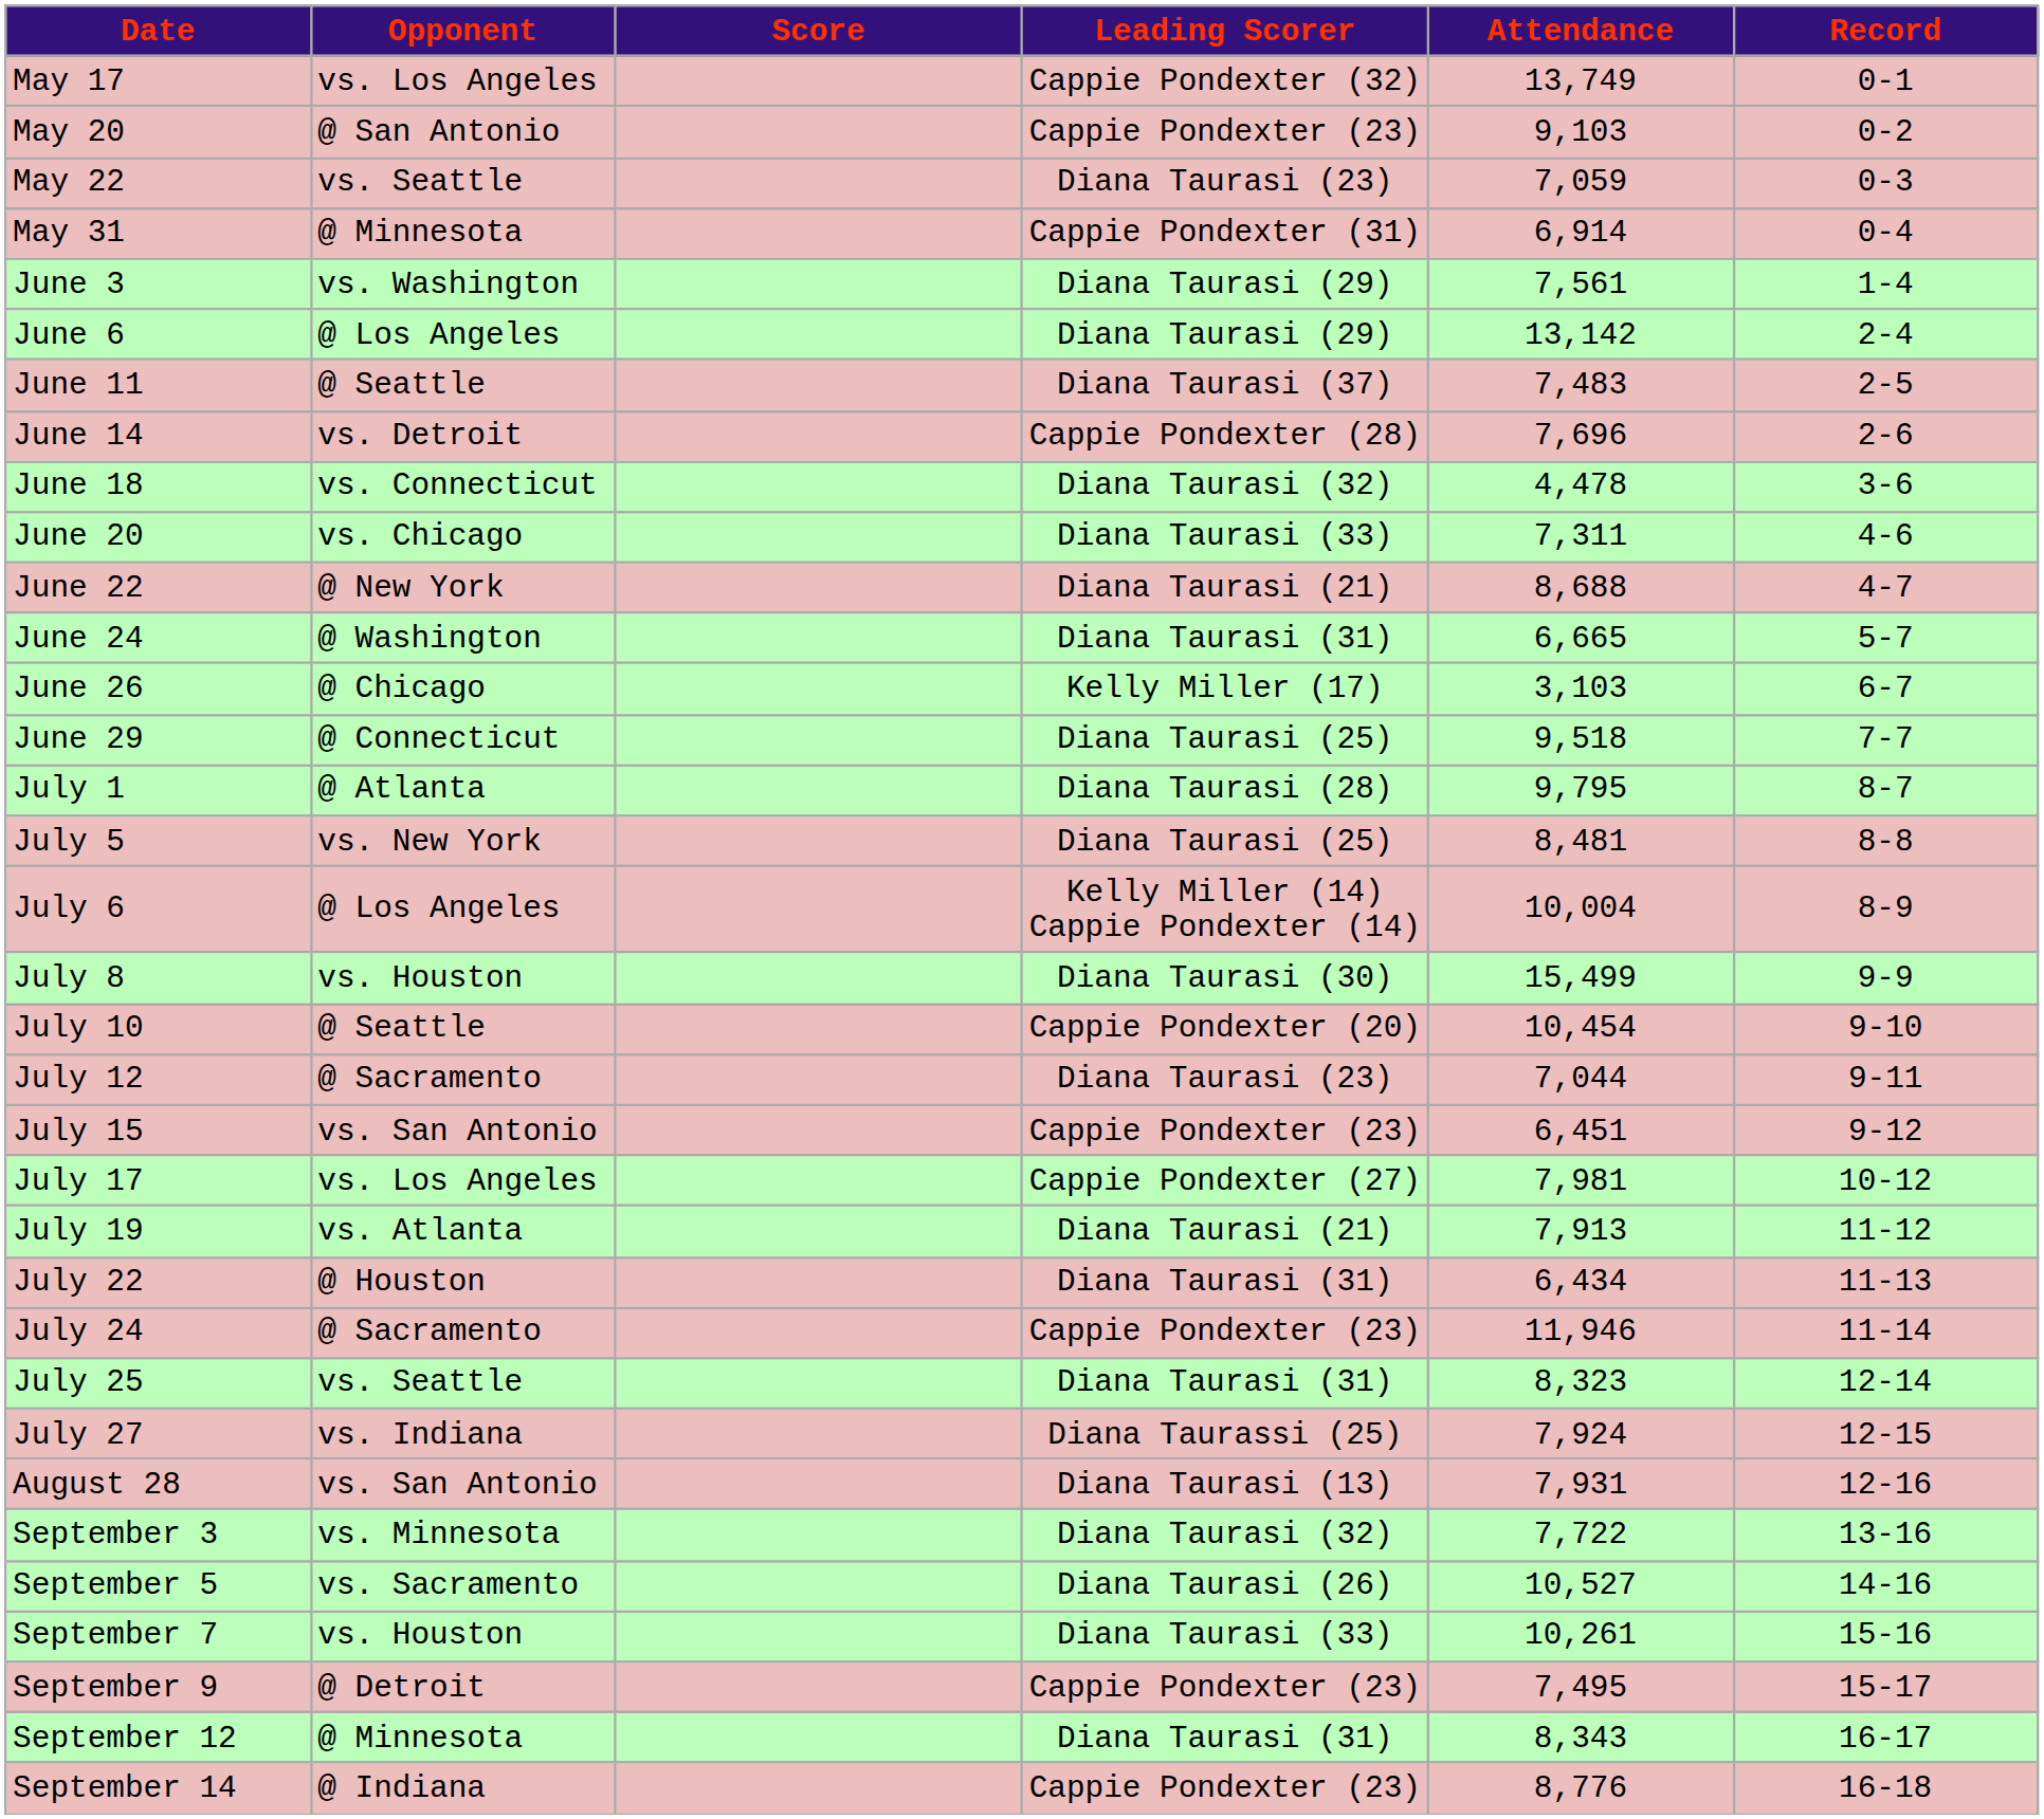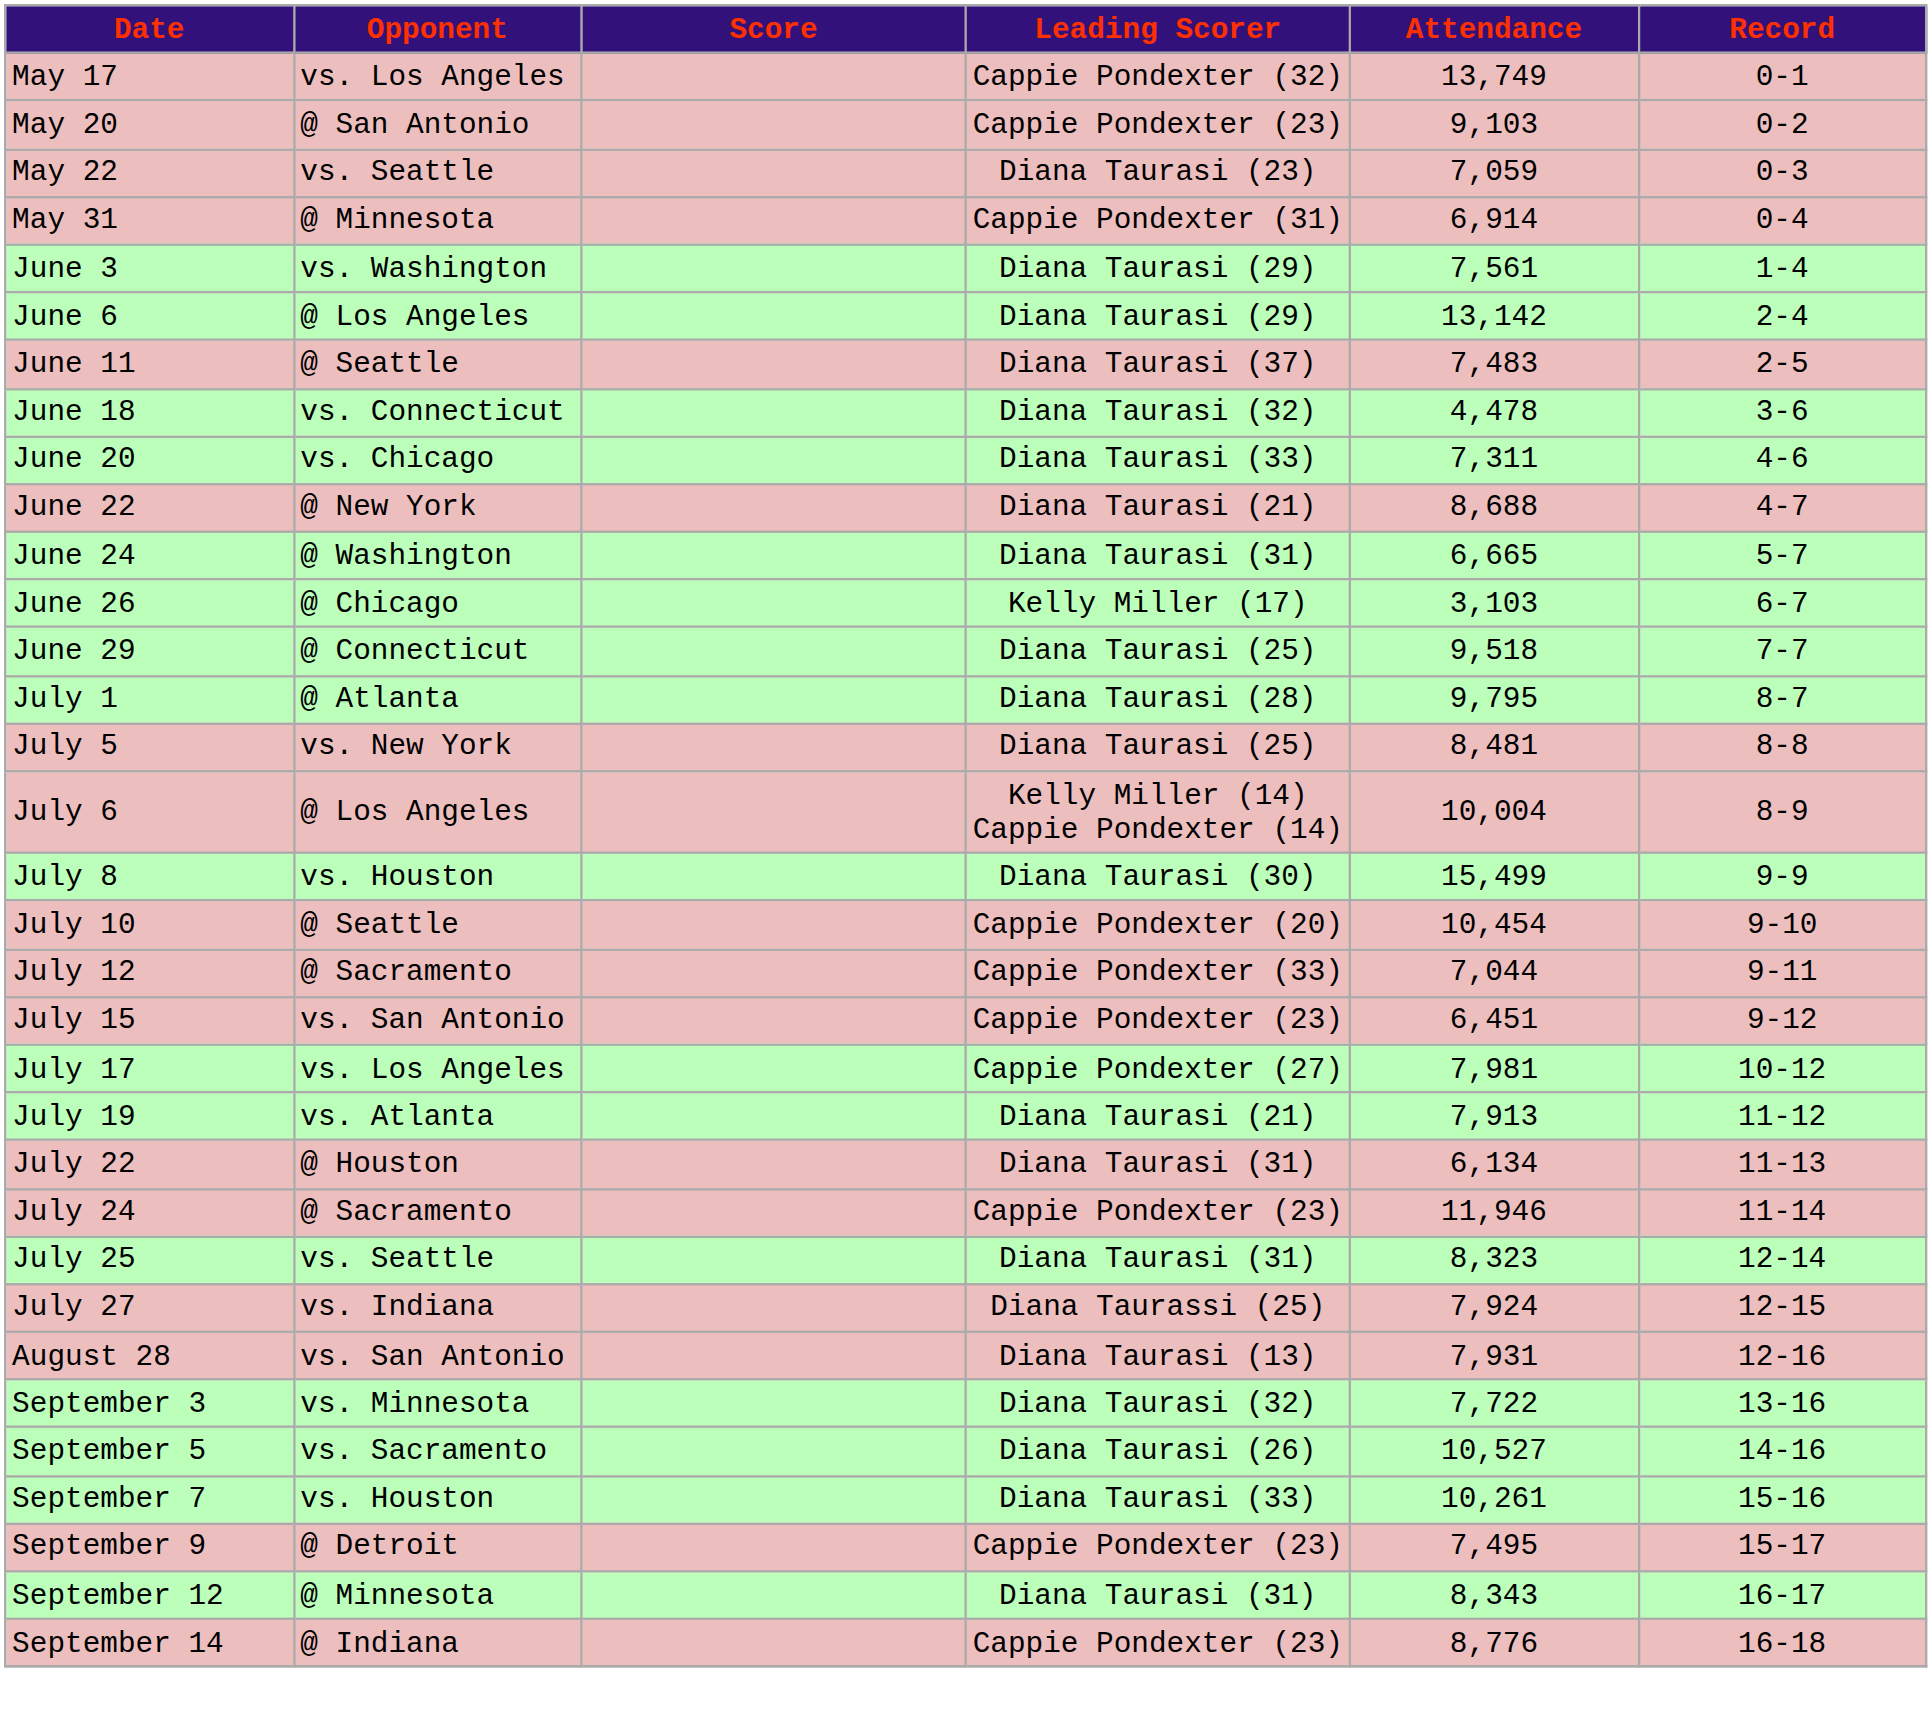 <table class="wikitable" border="1">
 <tr>
 <th style="background:#32127A;color:#FF3000;" width="15%">Date</th>
 <th style="background:#32127A;color:#FF3000;" width="15%">Opponent</th>
 <th style="background:#32127A;color:#FF3000;" width="20%">Score</th>
 <th style="background:#32127A;color:#FF3000;" width="20%">Leading Scorer</th>
 <th style="background:#32127A;color:#FF3000;" width="15%">Attendance</th>
 <th style="background:#32127A;color:#FF3000;" width="15%">Record</th>
 </tr>
 <tr bgcolor="edbebe">
 <td>May 17</td>
 <td>vs. Los Angeles</td>
 <td align="center"></td>
 <td align="center">Cappie Pondexter (32)</td>
 <td align="center">13,749</td>
 <td align="center">0-1</td>
 </tr>
 <tr bgcolor="edbebe">
 <td>May 20</td>
 <td>@ San Antonio</td>
 <td align="center"></td>
 <td align="center">Cappie Pondexter (23)</td>
 <td align="center">9,103</td>
 <td align="center">0-2</td>
 </tr>
 <tr bgcolor="edbebe">
 <td>May 22</td>
 <td>vs. Seattle</td>
 <td align="center"></td>
 <td align="center">Diana Taurasi (23)</td>
 <td align="center">7,059</td>
 <td align="center">0-3</td>
 </tr>
 <tr bgcolor="edbebe">
 <td>May 31</td>
 <td>@ Minnesota</td>
 <td align="center"></td>
 <td align="center">Cappie Pondexter (31)</td>
 <td align="center">6,914</td>
 <td align="center">0-4</td>
 </tr>
 <tr bgcolor="#bbffbb">
 <td>June 3</td>
 <td>vs. Washington</td>
 <td align="center"></td>
 <td align="center">Diana Taurasi (29)</td>
 <td align="center">7,561</td>
 <td align="center">1-4</td>
 </tr>
 <tr bgcolor="#bbffbb">
 <td>June 6</td>
 <td>@ Los Angeles</td>
 <td align="center"></td>
 <td align="center">Diana Taurasi (29)</td>
 <td align="center">13,142</td>
 <td align="center">2-4</td>
 </tr>
 <tr bgcolor="edbebe">
 <td>June 11</td>
 <td>@ Seattle</td>
 <td align="center"></td>
 <td align="center">Diana Taurasi (37)</td>
 <td align="center">7,483</td>
 <td align="center">2-5</td>
-</tr>
-<tr bgcolor="edbebe">
-<td>June 14</td>
-<td>vs. Detroit</td>
-<td align="center"></td>
-<td align="center">Cappie Pondexter (28)</td>
-<td align="center">7,696</td>
-<td align="center">2-6</td>
 </tr>
 <tr bgcolor="#bbffbb">
 <td>June 18</td>
 <td>vs. Connecticut</td>
 <td align="center"></td>
 <td align="center">Diana Taurasi (32)</td>
 <td align="center">4,478</td>
 <td align="center">3-6</td>
 </tr>
 <tr bgcolor="#bbffbb">
 <td>June 20</td>
 <td>vs. Chicago</td>
 <td align="center"></td>
 <td align="center">Diana Taurasi (33)</td>
 <td align="center">7,311</td>
 <td align="center">4-6</td>
 </tr>
 <tr bgcolor="edbebe">
 <td>June 22</td>
 <td>@ New York</td>
 <td align="center"></td>
 <td align="center">Diana Taurasi (21)</td>
 <td align="center">8,688</td>
 <td align="center">4-7</td>
 </tr>
 <tr bgcolor="#bbffbb">
 <td>June 24</td>
 <td>@ Washington</td>
 <td align="center"></td>
 <td align="center">Diana Taurasi (31)</td>
 <td align="center">6,665</td>
 <td align="center">5-7</td>
 </tr>
 <tr bgcolor="#bbffbb">
 <td>June 26</td>
 <td>@ Chicago</td>
 <td align="center"></td>
 <td align="center">Kelly Miller (17)</td>
 <td align="center">3,103</td>
 <td align="center">6-7</td>
 </tr>
 <tr bgcolor="#bbffbb">
 <td>June 29</td>
 <td>@ Connecticut</td>
 <td align="center"></td>
 <td align="center">Diana Taurasi (25)</td>
 <td align="center">9,518</td>
 <td align="center">7-7</td>
 </tr>
 <tr bgcolor="#bbffbb">
 <td>July 1</td>
 <td>@ Atlanta</td>
 <td align="center"></td>
 <td align="center">Diana Taurasi (28)</td>
 <td align="center">9,795</td>
 <td align="center">8-7</td>
 </tr>
 <tr bgcolor="edbebe">
 <td>July 5</td>
 <td>vs. New York</td>
 <td align="center"></td>
 <td align="center">Diana Taurasi (25)</td>
 <td align="center">8,481</td>
 <td align="center">8-8</td>
 </tr>
 <tr bgcolor="edbebe">
 <td>July 6</td>
 <td>@ Los Angeles</td>
 <td align="center"></td>
 <td align="center">Kelly Miller (14) <br> Cappie Pondexter (14)</td>
 <td align="center">10,004</td>
 <td align="center">8-9</td>
 </tr>
 <tr bgcolor="#bbffbb">
 <td>July 8</td>
 <td>vs. Houston</td>
 <td align="center"></td>
 <td align="center">Diana Taurasi (30)</td>
 <td align="center">15,499</td>
 <td align="center">9-9</td>
 </tr>
 <tr bgcolor="edbebe">
 <td>July 10</td>
 <td>@ Seattle</td>
 <td align="center"></td>
 <td align="center">Cappie Pondexter (20)</td>
 <td align="center">10,454</td>
 <td align="center">9-10</td>
 </tr>
 <tr bgcolor="edbebe">
 <td>July 12</td>
 <td>@ Sacramento</td>
 <td align="center"></td>
-<td align="center">Diana Taurasi (23)</td>
+<td align="center">Cappie Pondexter (33)</td>
 <td align="center">7,044</td>
 <td align="center">9-11</td>
 </tr>
 <tr bgcolor="edbebe">
 <td>July 15</td>
 <td>vs. San Antonio</td>
 <td align="center"></td>
 <td align="center">Cappie Pondexter (23)</td>
 <td align="center">6,451</td>
 <td align="center">9-12</td>
 </tr>
 <tr bgcolor="#bbffbb">
 <td>July 17</td>
 <td>vs. Los Angeles</td>
 <td align="center"></td>
 <td align="center">Cappie Pondexter (27)</td>
 <td align="center">7,981</td>
 <td align="center">10-12</td>
 </tr>
 <tr bgcolor="#bbffbb">
 <td>July 19</td>
 <td>vs. Atlanta</td>
 <td align="center"></td>
 <td align="center">Diana Taurasi (21)</td>
 <td align="center">7,913</td>
 <td align="center">11-12</td>
 </tr>
 <tr bgcolor="edbebe">
 <td>July 22</td>
 <td>@ Houston</td>
 <td align="center"></td>
 <td align="center">Diana Taurasi (31)</td>
-<td align="center">6,434</td>
+<td align="center">6,134</td>
 <td align="center">11-13</td>
 </tr>
 <tr bgcolor="edbebe">
 <td>July 24</td>
 <td>@ Sacramento</td>
 <td align="center"></td>
 <td align="center">Cappie Pondexter (23)</td>
 <td align="center">11,946</td>
 <td align="center">11-14</td>
 </tr>
 <tr bgcolor="#bbffbb">
 <td>July 25</td>
 <td>vs. Seattle</td>
 <td align="center"></td>
 <td align="center">Diana Taurasi (31)</td>
 <td align="center">8,323</td>
 <td align="center">12-14</td>
 </tr>
 <tr bgcolor="edbebe">
 <td>July 27</td>
 <td>vs. Indiana</td>
 <td align="center"></td>
 <td align="center">Diana Taurassi (25)</td>
 <td align="center">7,924</td>
 <td align="center">12-15</td>
 </tr>
 <tr bgcolor="edbebe">
 <td>August 28</td>
 <td>vs. San Antonio</td>
 <td align="center"></td>
 <td align="center">Diana Taurasi (13)</td>
 <td align="center">7,931</td>
 <td align="center">12-16</td>
 </tr>
 <tr bgcolor="#bbffbb">
 <td>September 3</td>
 <td>vs. Minnesota</td>
 <td align="center"></td>
 <td align="center">Diana Taurasi (32)</td>
 <td align="center">7,722</td>
 <td align="center">13-16</td>
 </tr>
 <tr bgcolor="#bbffbb">
 <td>September 5</td>
 <td>vs. Sacramento</td>
 <td align="center"></td>
 <td align="center">Diana Taurasi (26)</td>
 <td align="center">10,527</td>
 <td align="center">14-16</td>
 </tr>
 <tr bgcolor="#bbffbb">
 <td>September 7</td>
 <td>vs. Houston</td>
 <td align="center"></td>
 <td align="center">Diana Taurasi (33)</td>
 <td align="center">10,261</td>
 <td align="center">15-16</td>
 </tr>
 <tr bgcolor="edbebe">
 <td>September 9</td>
 <td>@ Detroit</td>
 <td align="center"></td>
 <td align="center">Cappie Pondexter (23)</td>
 <td align="center">7,495</td>
 <td align="center">15-17</td>
 </tr>
 <tr bgcolor="#bbffbb">
 <td>September 12</td>
 <td>@ Minnesota</td>
 <td align="center"></td>
 <td align="center">Diana Taurasi (31)</td>
 <td align="center">8,343</td>
 <td align="center">16-17</td>
 </tr>
 <tr bgcolor="edbebe">
 <td>September 14</td>
 <td>@ Indiana</td>
 <td align="center"></td>
 <td align="center">Cappie Pondexter (23)</td>
 <td align="center">8,776</td>
 <td align="center">16-18</td>
 </tr>
 <tr>
 </tr>
 </table>
